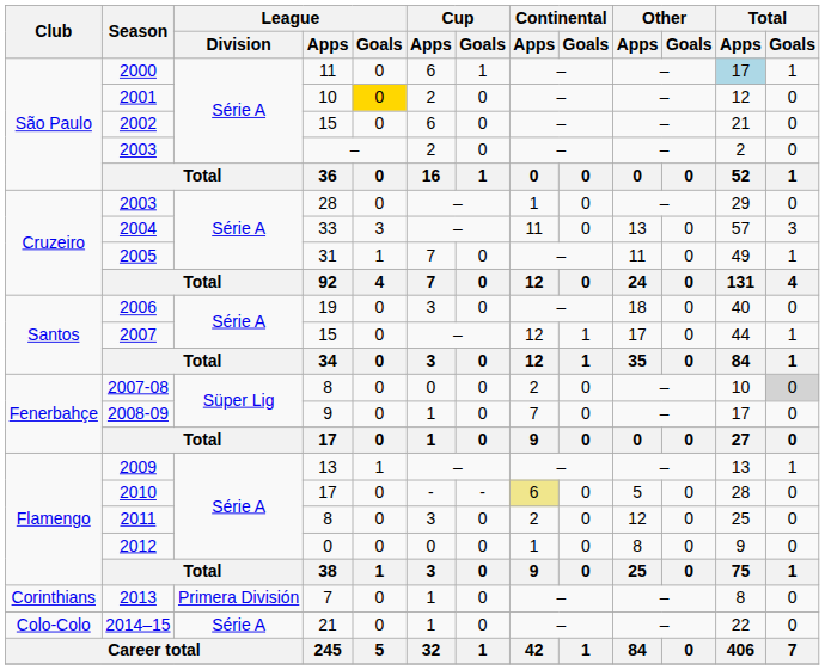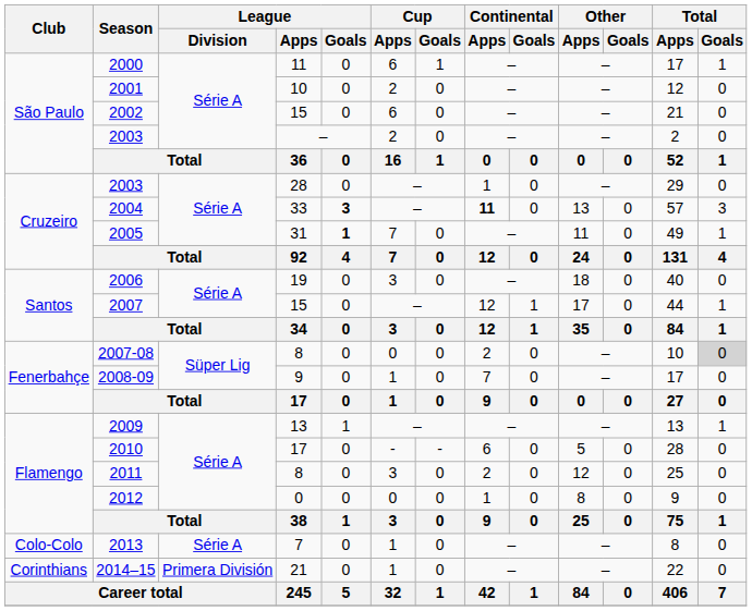 <table class="wikitable" style="text-align: center;">
 <tr>
 <th rowspan="2">Club</th>
 <th rowspan="2">Season</th>
 <th colspan="3">League</th>
 <th colspan="2">Cup</th>
 <th colspan="2">Continental</th>
 <th colspan="2">Other</th>
 <th colspan="2">Total</th>
 </tr>
 <tr>
 <th>Division</th>
 <th>Apps</th>
 <th>Goals</th>
 <th>Apps</th>
 <th>Goals</th>
 <th>Apps</th>
 <th>Goals</th>
 <th>Apps</th>
 <th>Goals</th>
 <th>Apps</th>
 <th>Goals</th>
 </tr>
 <tr>
 <td rowspan="5" valign="center"><a href='#'>São Paulo</a></td>
 <td><a href='#'>2000</a></td>
 <td rowspan="4" valign="center"><a href='#'>Série A</a></td>
 <td>11</td>
 <td>0</td>
 <td>6</td>
 <td>1</td>
 <td colspan="2">–</td>
 <td colspan="2">–</td>
-<td style="background: lightblue;">17</td>
+<td>17</td>
 <td>1</td>
 </tr>
 <tr>
 <td><a href='#'>2001</a></td>
 <td>10</td>
-<td style="background: gold;">0</td>
+<td>0</td>
 <td>2</td>
 <td>0</td>
 <td colspan="2">–</td>
 <td colspan="2">–</td>
 <td>12</td>
 <td>0</td>
 </tr>
 <tr>
 <td><a href='#'>2002</a></td>
 <td>15</td>
 <td>0</td>
 <td>6</td>
 <td>0</td>
 <td colspan="2">–</td>
 <td colspan="2">–</td>
 <td>21</td>
 <td>0</td>
 </tr>
 <tr>
 <td><a href='#'>2003</a></td>
 <td colspan="2">–</td>
 <td>2</td>
 <td>0</td>
 <td colspan="2">–</td>
 <td colspan="2">–</td>
 <td>2</td>
 <td>0</td>
 </tr>
 <tr>
 <th colspan="2"><strong>Total</strong></th>
 <th>36</th>
 <th>0</th>
 <th>16</th>
 <th>1</th>
 <th>0</th>
 <th>0</th>
 <th>0</th>
 <th>0</th>
 <th>52</th>
 <th>1</th>
 </tr>
 <tr>
 <td rowspan="4" valign="center"><a href='#'>Cruzeiro</a></td>
 <td><a href='#'>2003</a></td>
 <td rowspan="3" valign="center"><a href='#'>Série A</a></td>
 <td>28</td>
 <td>0</td>
 <td colspan="2">–</td>
 <td>1</td>
 <td>0</td>
 <td colspan="2">–</td>
 <td>29</td>
 <td>0</td>
 </tr>
 <tr>
 <td><a href='#'>2004</a></td>
 <td>33</td>
-<td>3</td>
+<td><strong>3</strong></td>
 <td colspan="2">–</td>
-<td>11</td>
+<td><strong>11</strong></td>
 <td>0</td>
 <td>13</td>
 <td>0</td>
 <td>57</td>
 <td>3</td>
 </tr>
 <tr>
 <td><a href='#'>2005</a></td>
 <td>31</td>
-<td>1</td>
+<td><strong>1</strong></td>
 <td>7</td>
 <td>0</td>
 <td colspan="2">–</td>
 <td>11</td>
 <td>0</td>
 <td>49</td>
 <td>1</td>
 </tr>
 <tr>
 <th colspan="2"><strong>Total</strong></th>
 <th>92</th>
 <th>4</th>
 <th>7</th>
 <th>0</th>
 <th>12</th>
 <th>0</th>
 <th>24</th>
 <th>0</th>
 <th>131</th>
 <th>4</th>
 </tr>
 <tr>
 <td rowspan="3" valign="center"><a href='#'>Santos</a></td>
 <td><a href='#'>2006</a></td>
 <td rowspan="2" valign="center"><a href='#'>Série A</a></td>
 <td>19</td>
 <td>0</td>
 <td>3</td>
 <td>0</td>
 <td colspan="2">–</td>
 <td>18</td>
 <td>0</td>
 <td>40</td>
 <td>0</td>
 </tr>
 <tr>
 <td><a href='#'>2007</a></td>
 <td>15</td>
 <td>0</td>
 <td colspan="2">–</td>
 <td>12</td>
 <td>1</td>
 <td>17</td>
 <td>0</td>
 <td>44</td>
 <td>1</td>
 </tr>
 <tr>
 <th colspan="2"><strong>Total</strong></th>
 <th>34</th>
 <th>0</th>
 <th>3</th>
 <th>0</th>
 <th>12</th>
 <th>1</th>
 <th>35</th>
 <th>0</th>
 <th>84</th>
 <th>1</th>
 </tr>
 <tr>
 <td rowspan="3" valign="center"><a href='#'>Fenerbahçe</a></td>
 <td><a href='#'>2007-08</a></td>
 <td rowspan="2" valign="center"><a href='#'>Süper Lig</a></td>
 <td>8</td>
 <td>0</td>
 <td>0</td>
 <td>0</td>
 <td>2</td>
 <td>0</td>
 <td colspan="2">–</td>
 <td>10</td>
 <td style="background: lightgrey;">0</td>
 </tr>
 <tr>
 <td><a href='#'>2008-09</a></td>
 <td>9</td>
 <td>0</td>
 <td>1</td>
 <td>0</td>
 <td>7</td>
 <td>0</td>
 <td colspan="2">–</td>
 <td>17</td>
 <td>0</td>
 </tr>
 <tr>
 <th colspan="2"><strong>Total</strong></th>
 <th>17</th>
 <th>0</th>
 <th>1</th>
 <th>0</th>
 <th>9</th>
 <th>0</th>
 <th>0</th>
 <th>0</th>
 <th>27</th>
 <th>0</th>
 </tr>
 <tr>
 <td rowspan="5" valign="center"><a href='#'>Flamengo</a></td>
 <td><a href='#'>2009</a></td>
 <td rowspan="4" valign="center"><a href='#'>Série A</a></td>
 <td>13</td>
 <td>1</td>
 <td colspan="2">–</td>
 <td colspan="2">–</td>
 <td colspan="2">–</td>
 <td>13</td>
 <td>1</td>
 </tr>
 <tr>
 <td><a href='#'>2010</a></td>
 <td>17</td>
 <td>0</td>
 <td>-</td>
 <td>-</td>
-<td style="background: khaki;">6</td>
+<td>6</td>
 <td>0</td>
 <td>5</td>
 <td>0</td>
 <td>28</td>
 <td>0</td>
 </tr>
 <tr>
 <td><a href='#'>2011</a></td>
 <td>8</td>
 <td>0</td>
 <td>3</td>
 <td>0</td>
 <td>2</td>
 <td>0</td>
 <td>12</td>
 <td>0</td>
 <td>25</td>
 <td>0</td>
 </tr>
 <tr>
 <td><a href='#'>2012</a></td>
 <td>0</td>
 <td>0</td>
 <td>0</td>
 <td>0</td>
 <td>1</td>
 <td>0</td>
 <td>8</td>
 <td>0</td>
 <td>9</td>
 <td>0</td>
 </tr>
 <tr>
 <th colspan="2"><strong>Total</strong></th>
 <th>38</th>
 <th>1</th>
 <th>3</th>
 <th>0</th>
 <th>9</th>
 <th>0</th>
 <th>25</th>
 <th>0</th>
 <th>75</th>
 <th>1</th>
 </tr>
 <tr>
-<td rowspan="1" valign="center"><a href='#'>Corinthians</a></td>
+<td rowspan="1" valign="center"><a href='#'>Colo-Colo</a></td>
 <td><a href='#'>2013</a></td>
-<td rowspan="1" valign="center"><a href='#'>Primera División</a></td>
+<td rowspan="1" valign="center"><a href='#'>Série A</a></td>
 <td>7</td>
 <td>0</td>
 <td>1</td>
 <td>0</td>
 <td colspan="2">–</td>
 <td colspan="2">–</td>
 <td>8</td>
 <td>0</td>
 </tr>
 <tr>
-<td rowspan="1" valign="center"><a href='#'>Colo-Colo</a></td>
+<td rowspan="1" valign="center"><a href='#'>Corinthians</a></td>
 <td><a href='#'>2014–15</a></td>
-<td rowspan="1" valign="center"><a href='#'>Série A</a></td>
+<td rowspan="1" valign="center"><a href='#'>Primera División</a></td>
 <td>21</td>
 <td>0</td>
 <td>1</td>
 <td>0</td>
 <td colspan="2">–</td>
 <td colspan="2">–</td>
 <td>22</td>
 <td>0</td>
 </tr>
 <tr>
 <th colspan="3"><strong>Career total</strong></th>
 <th>245</th>
 <th>5</th>
 <th>32</th>
 <th>1</th>
 <th>42</th>
 <th>1</th>
 <th>84</th>
 <th>0</th>
 <th>406</th>
 <th>7</th>
 </tr>
 <tr>
 </tr>
 </table>
